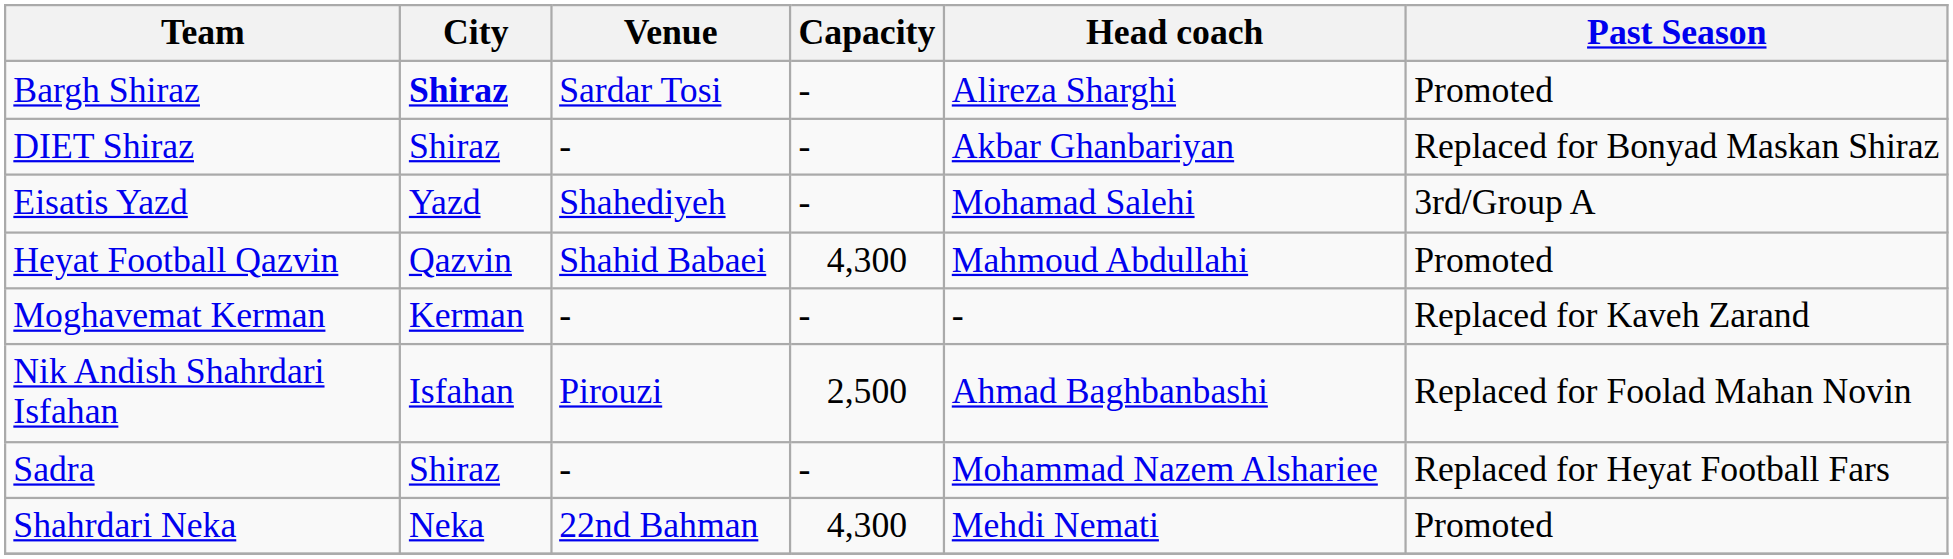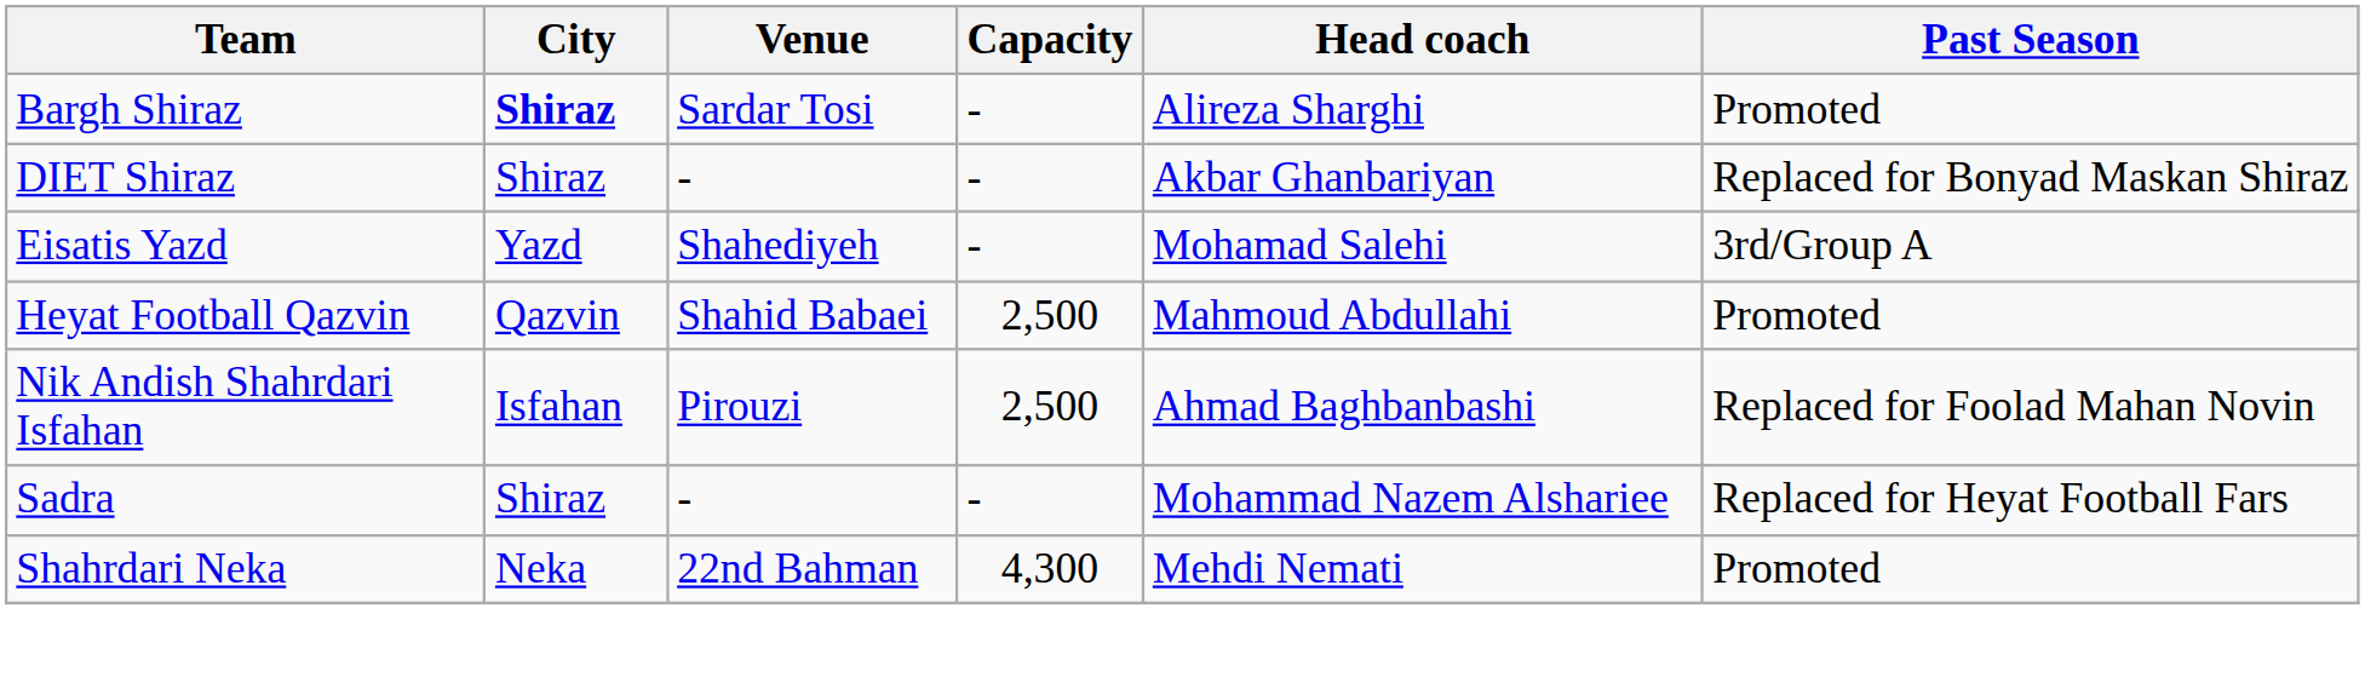 <table class="wikitable sortable">
 <tr>
 <th width=170>Team</th>
 <th width=60>City</th>
 <th width=100>Venue</th>
 <th>Capacity</th>
 <th width=200>Head coach</th>
 <th><a href='#'>Past Season</a></th>
 </tr>
 <tr>
 <td><a href='#'>Bargh Shiraz</a></td>
 <td><strong><a href='#'>Shiraz</a></strong></td>
 <td><a href='#'>Sardar Tosi</a></td>
 <td>-</td>
 <td> <a href='#'>Alireza Sharghi</a></td>
 <td>Promoted</td>
 </tr>
 <tr>
 <td><a href='#'>DIET Shiraz</a></td>
 <td><a href='#'>Shiraz</a></td>
 <td>-</td>
 <td>-</td>
 <td> <a href='#'>Akbar Ghanbariyan</a></td>
 <td>Replaced for Bonyad Maskan Shiraz</td>
 </tr>
 <tr>
 <td><a href='#'>Eisatis Yazd</a></td>
 <td><a href='#'>Yazd</a></td>
 <td><a href='#'>Shahediyeh</a></td>
 <td>-</td>
 <td> <a href='#'>Mohamad Salehi</a></td>
 <td>3rd/Group A</td>
 </tr>
 <tr>
 <td><a href='#'>Heyat Football Qazvin</a></td>
 <td><a href='#'>Qazvin</a></td>
 <td><a href='#'>Shahid Babaei</a></td>
-<td align="center">4,300</td>
+<td align="center">2,500</td>
 <td> <a href='#'>Mahmoud Abdullahi</a></td>
 <td>Promoted</td>
-</tr>
-<tr>
-<td><a href='#'>Moghavemat Kerman</a></td>
-<td><a href='#'>Kerman</a></td>
-<td>-</td>
-<td>-</td>
-<td>-</td>
-<td>Replaced for Kaveh Zarand</td>
 </tr>
 <tr>
 <td><a href='#'>Nik Andish Shahrdari Isfahan</a></td>
 <td><a href='#'>Isfahan</a></td>
 <td><a href='#'>Pirouzi</a></td>
 <td align="center">2,500</td>
 <td> <a href='#'>Ahmad Baghbanbashi</a></td>
 <td>Replaced for Foolad Mahan Novin</td>
 </tr>
 <tr>
 <td><a href='#'>Sadra</a></td>
 <td><a href='#'>Shiraz</a></td>
 <td>-</td>
 <td>-</td>
 <td> <a href='#'>Mohammad Nazem Alshariee</a></td>
 <td>Replaced for Heyat Football Fars</td>
 </tr>
 <tr>
 <td><a href='#'>Shahrdari Neka</a></td>
 <td><a href='#'>Neka</a></td>
 <td><a href='#'>22nd Bahman</a></td>
 <td align="center">4,300</td>
 <td> <a href='#'>Mehdi Nemati</a></td>
 <td>Promoted</td>
 </tr>
 <tr>
 </tr>
 </table>
